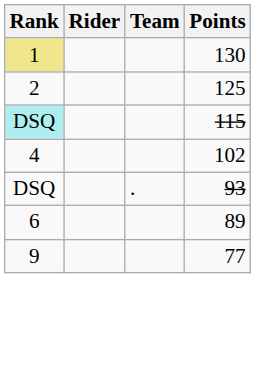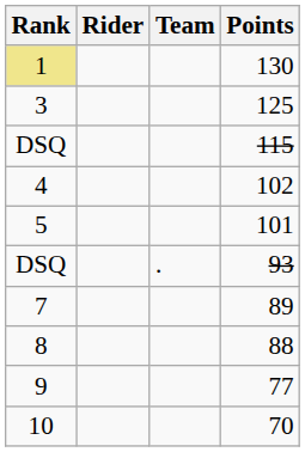 <table class="wikitable">
 <tr>
 <th scope="col">Rank</th>
 <th scope="col">Rider</th>
 <th scope="col">Team</th>
 <th scope="col">Points</th>
 </tr>
 <tr>
 <td style="background: khaki; text-align:center;">1</td>
 <td> </td>
 <td></td>
 <td style="text-align:right;">130</td>
 </tr>
 <tr>
-<td style="text-align:center;">2</td>
+<td style="text-align:center;">3</td>
 <td></td>
 <td></td>
 <td style="text-align:right;">125</td>
 </tr>
 <tr>
-<td style="background: paleturquoise; text-align:center;">DSQ</td>
+<td style="text-align:center;">DSQ</td>
 <td><s></s></td>
 <td><s></s></td>
 <td style="text-align:right;"><s>115</s></td>
 </tr>
 <tr>
 <td style="text-align:center;">4</td>
 <td></td>
 <td></td>
 <td style="text-align:right;">102</td>
 </tr>
 <tr>
+<td style="text-align:center;">5</td>
+<td></td>
+<td></td>
+<td style="text-align:right;">101</td>
+</tr>
+<tr>
 <td style="text-align:center;">DSQ</td>
 <td><s></s></td>
 <td><s></s>.</td>
 <td style="text-align:right;"><s>93</s></td>
 </tr>
 <tr>
-<td style="text-align:center;">6</td>
+<td style="text-align:center;">7</td>
 <td></td>
 <td></td>
 <td style="text-align:right;">89</td>
+</tr>
+<tr>
+<td style="text-align:center;">8</td>
+<td></td>
+<td></td>
+<td style="text-align:right;">88</td>
 </tr>
 <tr>
 <td style="text-align:center;">9</td>
 <td></td>
 <td></td>
 <td style="text-align:right;">77</td>
 </tr>
+<tr>
+<td style="text-align:center;">10</td>
+<td></td>
+<td></td>
+<td style="text-align:right;">70</td>
+</tr>
 </table>
